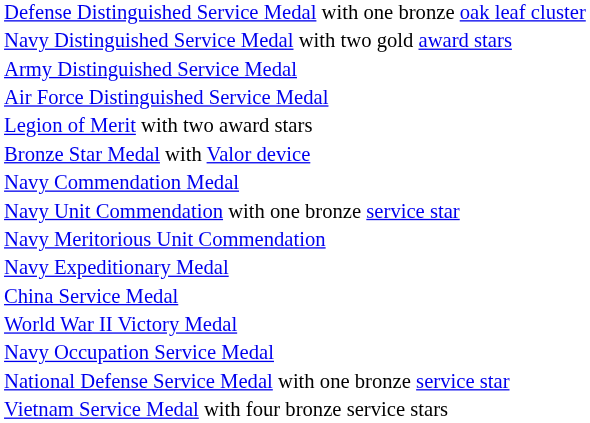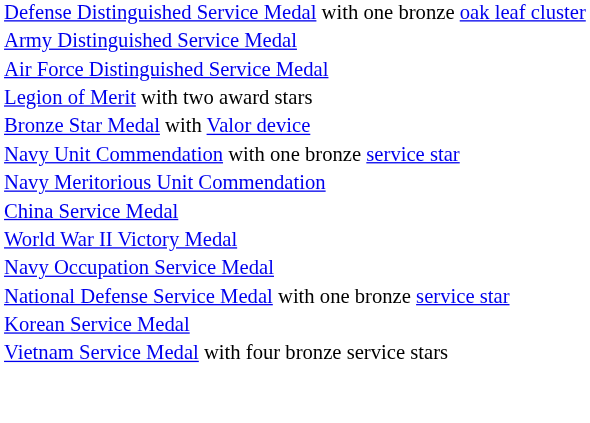 <table>
 <tr>
 <td></td>
 <td><a href='#'>Defense Distinguished Service Medal</a> with one bronze <a href='#'>oak leaf cluster</a></td>
-</tr>
-<tr>
-<td></td>
-<td><a href='#'>Navy Distinguished Service Medal</a> with two gold <a href='#'>award stars</a></td>
 </tr>
 <tr>
 <td></td>
 <td><a href='#'>Army Distinguished Service Medal</a></td>
 </tr>
 <tr>
 <td></td>
 <td><a href='#'>Air Force Distinguished Service Medal</a></td>
 </tr>
 <tr>
 <td></td>
 <td><a href='#'>Legion of Merit</a> with two award stars</td>
 </tr>
 <tr>
 <td></td>
 <td><a href='#'>Bronze Star Medal</a> with <a href='#'>Valor device</a></td>
 </tr>
 <tr>
 <td></td>
-<td><a href='#'>Navy Commendation Medal</a></td>
-</tr>
-<tr>
-<td></td>
 <td><a href='#'>Navy Unit Commendation</a> with one bronze <a href='#'>service star</a></td>
 </tr>
 <tr>
 <td></td>
 <td><a href='#'>Navy Meritorious Unit Commendation</a></td>
-</tr>
-<tr>
-<td></td>
-<td><a href='#'>Navy Expeditionary Medal</a></td>
 </tr>
 <tr>
 <td></td>
 <td><a href='#'>China Service Medal</a></td>
 </tr>
 <tr>
 <td></td>
 <td><a href='#'>World War II Victory Medal</a></td>
 </tr>
 <tr>
 <td></td>
 <td><a href='#'>Navy Occupation Service Medal</a></td>
 </tr>
 <tr>
 <td></td>
 <td><a href='#'>National Defense Service Medal</a> with one bronze <a href='#'>service star</a></td>
 </tr>
 <tr>
+<td></td>
+<td><a href='#'>Korean Service Medal</a></td>
+</tr>
+<tr>
 <td><span></span><span></span><span></span><span></span></td>
 <td><a href='#'>Vietnam Service Medal</a> with four bronze service stars</td>
 </tr>
 </table>
